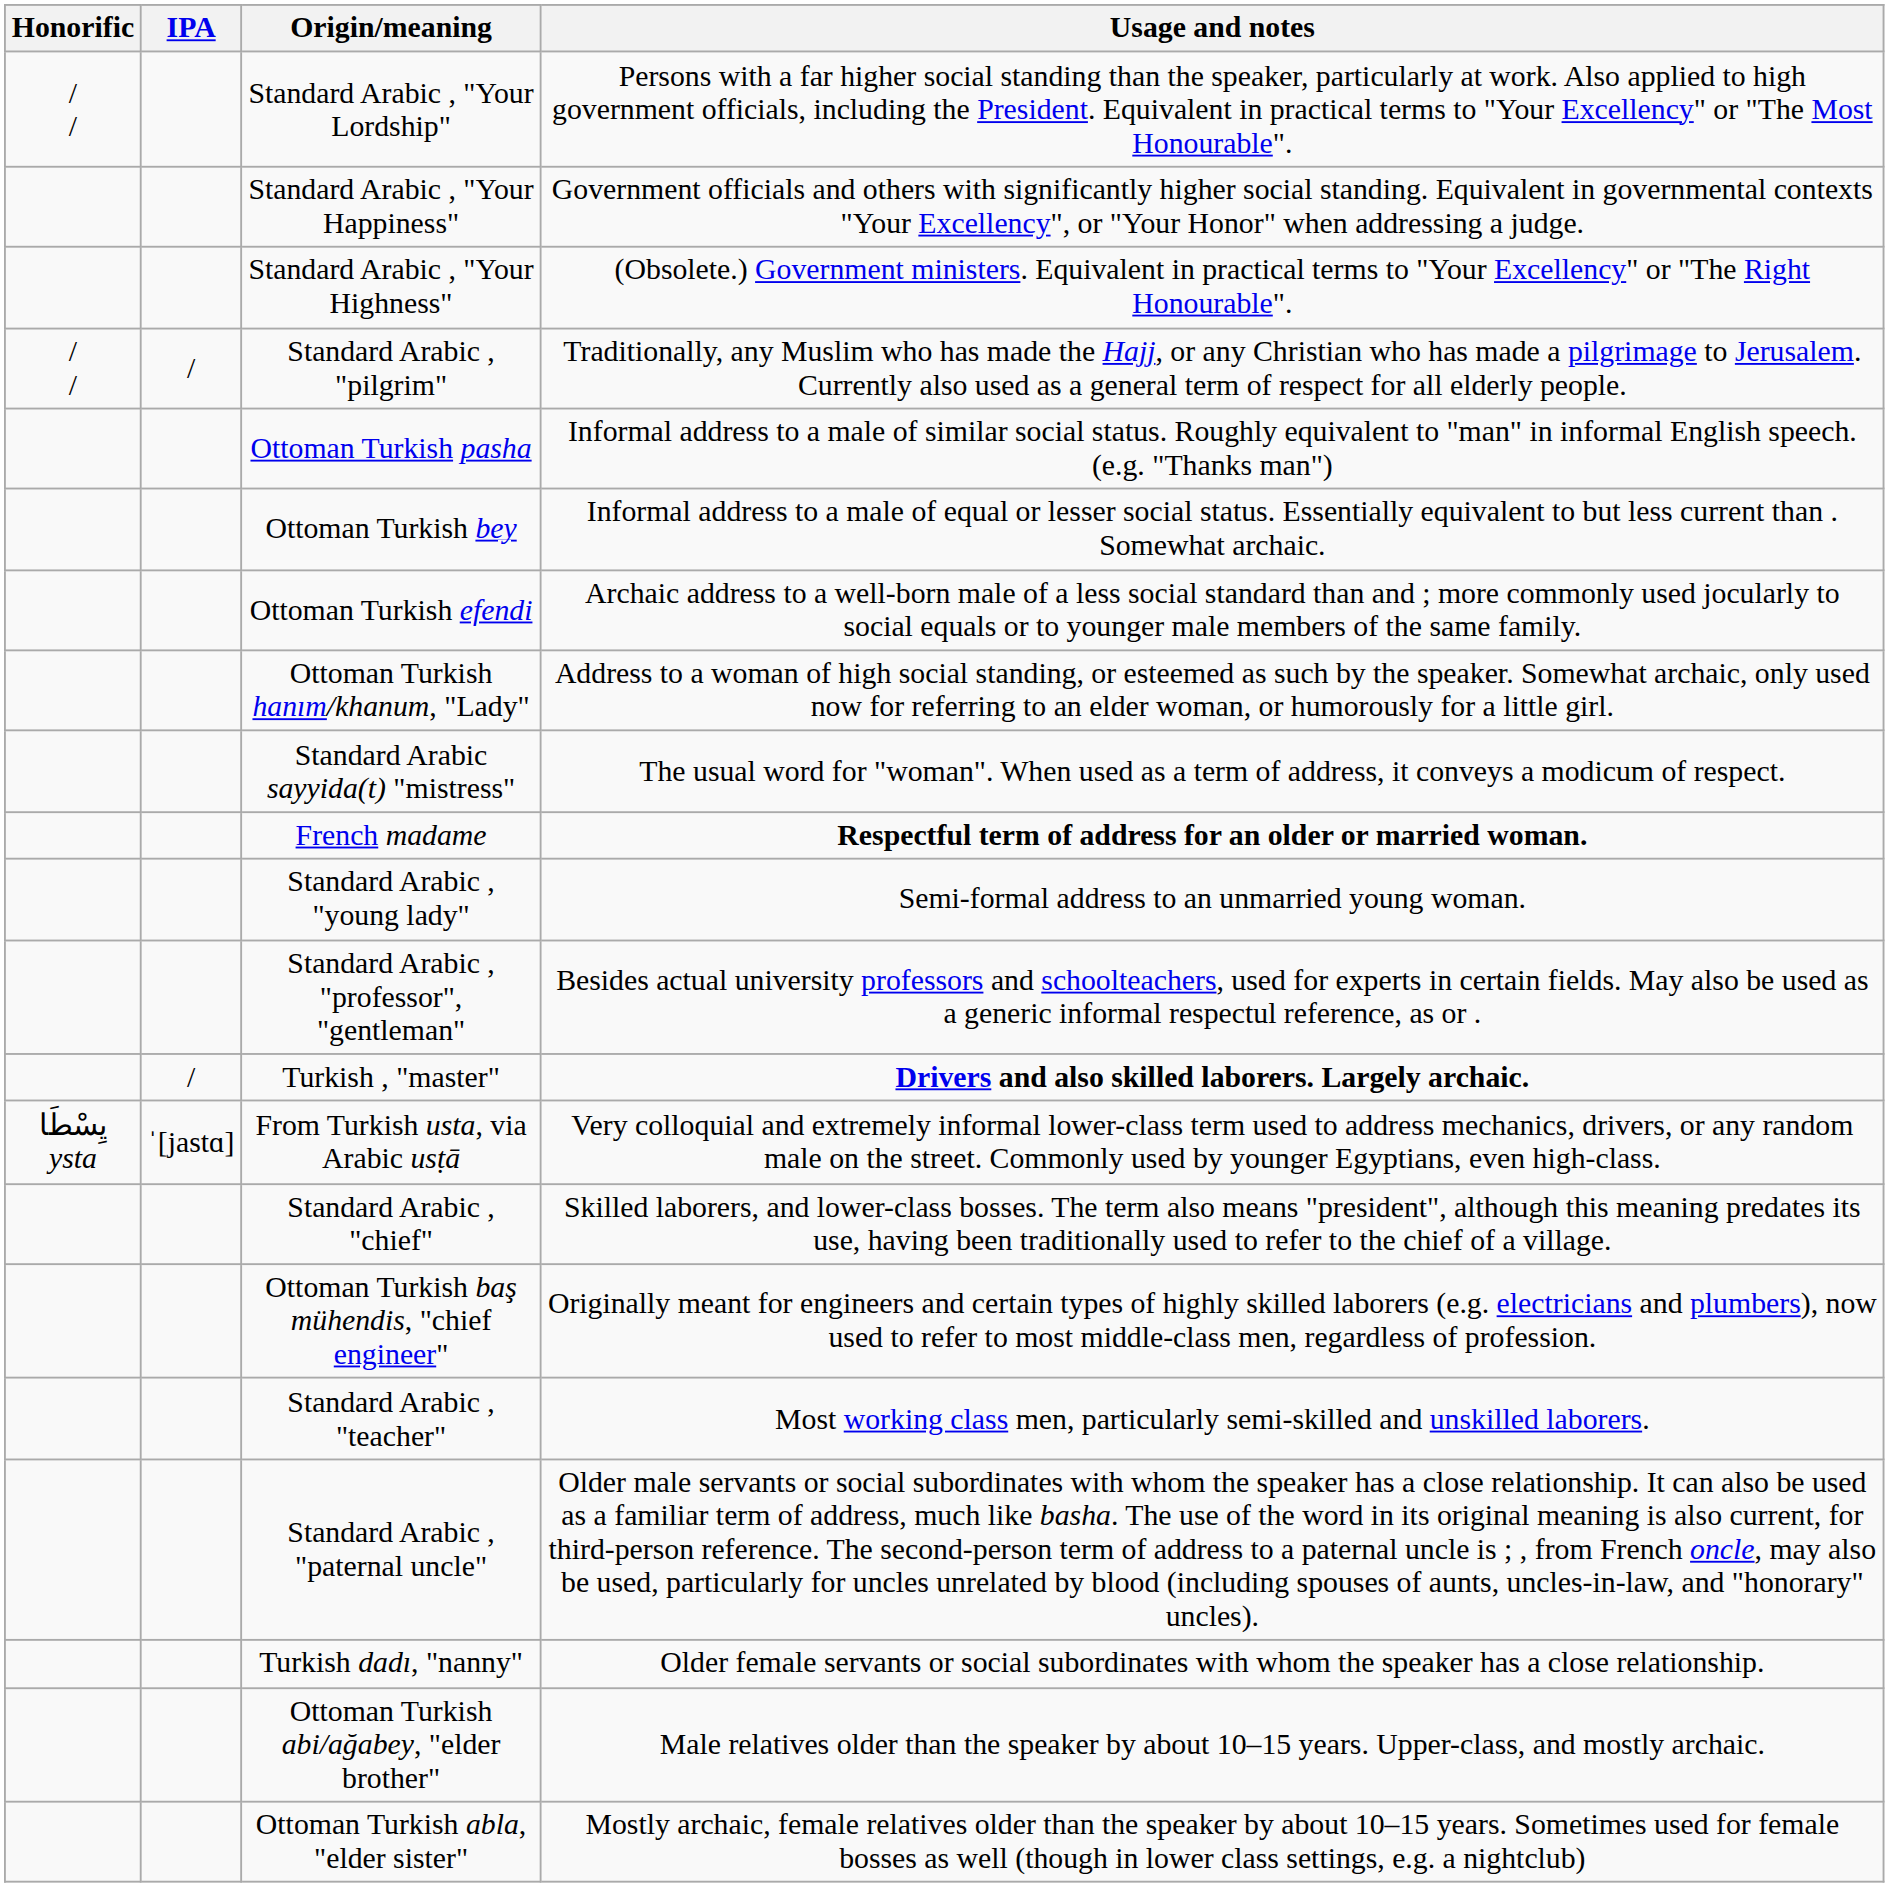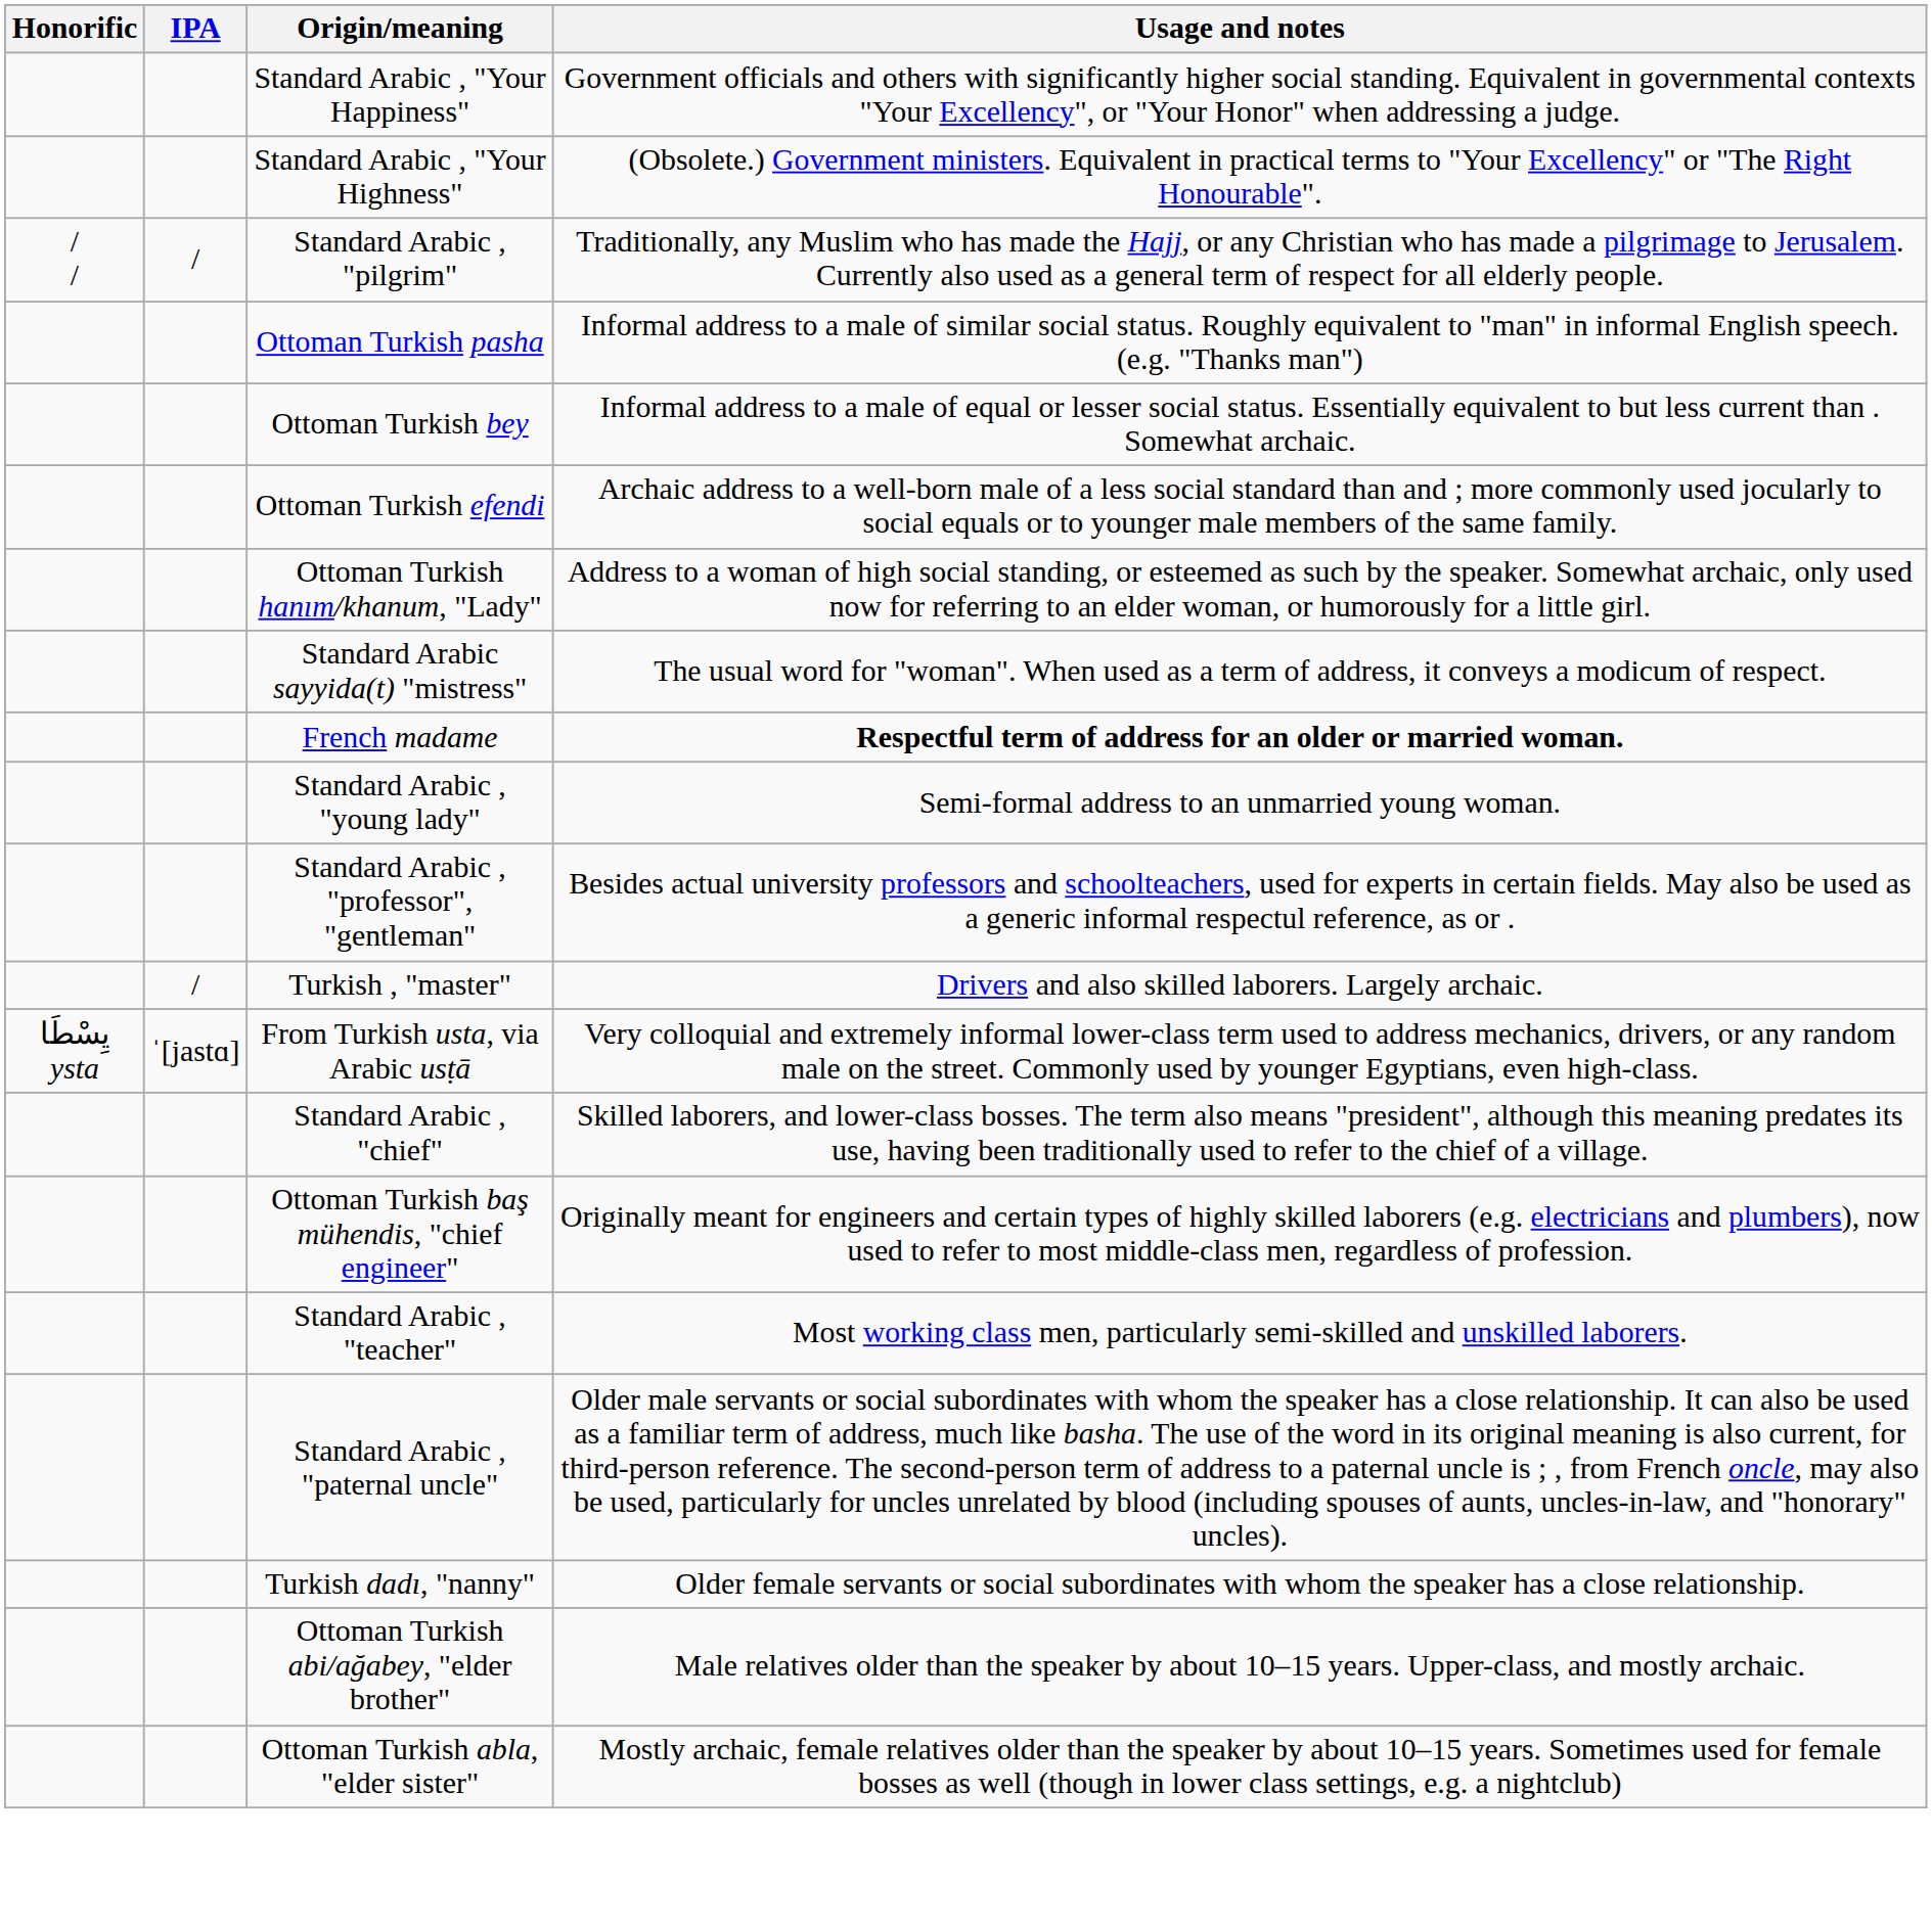 <table class="wikitable" style="text-align:center; width:80%;">
 <tr>
 <th scope="col">Honorific</th>
 <th scope="col"><a href='#'>IPA</a></th>
 <th scope="col">Origin/meaning</th>
 <th scope="col">Usage and notes</th>
-</tr>
-<tr>
-<td>/<br>/</td>
-<td></td>
-<td>Standard Arabic <em></em>, "Your Lordship"</td>
-<td>Persons with a far higher social standing than the speaker, particularly at work. Also applied to high government officials, including the <a href='#'>President</a>. Equivalent in practical terms to "Your <a href='#'>Excellency</a>" or "The <a href='#'>Most Honourable</a>".</td>
 </tr>
 <tr>
 <td><br></td>
 <td></td>
 <td>Standard Arabic <em></em>, "Your Happiness"</td>
 <td>Government officials and others with significantly higher social standing. Equivalent in governmental contexts "Your <a href='#'>Excellency</a>", or "Your Honor" when addressing a judge.</td>
 </tr>
 <tr>
 <td><br></td>
 <td></td>
 <td>Standard Arabic <em></em>, "Your Highness"</td>
 <td>(Obsolete.) <a href='#'>Government ministers</a>. Equivalent in practical terms to "Your <a href='#'>Excellency</a>" or "The <a href='#'>Right Honourable</a>".</td>
 </tr>
 <tr>
 <td>/<br>/</td>
 <td>/</td>
 <td>Standard Arabic <a href='#'></a>, "pilgrim"</td>
 <td>Traditionally, any Muslim who has made the <em><a href='#'>Hajj</a></em>, or any Christian who has made a <a href='#'>pilgrimage</a> to <a href='#'>Jerusalem</a>. Currently also used as a general term of respect for all elderly people.</td>
 </tr>
 <tr>
 <td><br></td>
 <td></td>
 <td><a href='#'>Ottoman Turkish</a> <em><a href='#'>pasha</a></em></td>
 <td>Informal address to a male of similar social status. Roughly equivalent to "man" in informal English speech. (e.g. "Thanks man")</td>
 </tr>
 <tr>
 <td><br></td>
 <td></td>
 <td>Ottoman Turkish <em><a href='#'>bey</a></em></td>
 <td>Informal address to a male of equal or lesser social status. Essentially equivalent to but less current than <em></em>. Somewhat archaic.</td>
 </tr>
 <tr>
 <td><br></td>
 <td></td>
 <td>Ottoman Turkish <em><a href='#'>efendi</a></em></td>
 <td>Archaic address to a well-born male of a less social standard than <em></em> and <em></em>; more commonly used jocularly to social equals or to younger male members of the same family.</td>
 </tr>
 <tr>
 <td><br></td>
 <td></td>
 <td>Ottoman Turkish <em><a href='#'>hanım</a>/khanum</em>, "Lady"</td>
 <td>Address to a woman of high social standing, or esteemed as such by the speaker. Somewhat archaic, only used now for referring to an elder woman, or humorously for a little girl.</td>
 </tr>
 <tr>
 <td><br></td>
 <td></td>
 <td>Standard Arabic <em>sayyida(t)</em> "mistress"</td>
 <td>The usual word for "woman". When used as a term of address, it conveys a modicum of respect.</td>
 </tr>
 <tr>
 <td><br></td>
 <td></td>
 <td><a href='#'>French</a> <em>madame</em></td>
 <td><strong>Respectful term of address for an older or married woman.</strong></td>
 </tr>
 <tr>
 <td><br></td>
 <td></td>
 <td>Standard Arabic <em></em>, "young lady"</td>
 <td>Semi-formal address to an unmarried young woman.</td>
 </tr>
 <tr>
 <td><br></td>
 <td></td>
 <td>Standard Arabic <em></em>, "professor", "gentleman"</td>
 <td>Besides actual university <a href='#'>professors</a> and <a href='#'>schoolteachers</a>, used for experts in certain fields. May also be used as a generic informal respectul reference, as <em></em> or <em></em>.</td>
 </tr>
 <tr>
 <td><br></td>
 <td>/</td>
 <td>Turkish <em></em>, "master"</td>
-<td><strong><a href='#'>Drivers</a> and also skilled laborers. Largely archaic.</strong></td>
+<td><a href='#'>Drivers</a> and also skilled laborers. Largely archaic.</td>
 </tr>
 <tr>
 <td>يِسْطَا<br><em>ysta</em></td>
 <td>ˈ[jastɑ]</td>
 <td>From Turkish <em>usta</em>, via Arabic <em>usṭā</em></td>
 <td>Very colloquial and extremely informal lower-class term used to address mechanics, drivers, or any random male on the street. Commonly used by younger Egyptians, even high-class.</td>
 </tr>
 <tr>
 <td><br></td>
 <td></td>
 <td>Standard Arabic <em></em>, "chief"</td>
 <td>Skilled laborers, and lower-class bosses. The term also means "president", although this meaning predates its use, having been traditionally used to refer to the chief of a village.</td>
 </tr>
 <tr>
 <td><br></td>
 <td></td>
 <td>Ottoman Turkish <em>baş mühendis</em>, "chief <a href='#'>engineer</a>"</td>
 <td>Originally meant for engineers and certain types of highly skilled laborers (e.g. <a href='#'>electricians</a> and <a href='#'>plumbers</a>), now used to refer to most middle-class men, regardless of profession.</td>
 </tr>
 <tr>
 <td><br></td>
 <td></td>
 <td>Standard Arabic <em></em>, "teacher"</td>
 <td>Most <a href='#'>working class</a> men, particularly semi-skilled and <a href='#'>unskilled laborers</a>.</td>
 </tr>
 <tr>
 <td><br></td>
 <td></td>
 <td>Standard Arabic <em></em>, "paternal uncle"</td>
 <td>Older male servants or social subordinates with whom the speaker has a close relationship. It can also be used as a familiar term of address, much like <em>basha</em>. The use of the word in its original meaning is also current, for third-person reference. The second-person term of address to a paternal uncle is <em></em> ; <em></em> , from French <em><a href='#'>oncle</a></em>, may also be used, particularly for uncles unrelated by blood (including spouses of aunts, uncles-in-law, and "honorary" uncles).</td>
 </tr>
 <tr>
 <td><br></td>
 <td></td>
 <td>Turkish <em>dadı</em>, "nanny"</td>
 <td>Older female servants or social subordinates with whom the speaker has a close relationship.</td>
 </tr>
 <tr>
 <td><br></td>
 <td></td>
 <td>Ottoman Turkish <em>abi/ağabey</em>, "elder brother"</td>
 <td>Male relatives older than the speaker by about 10–15 years. Upper-class, and mostly archaic.</td>
 </tr>
 <tr>
 <td><br></td>
 <td></td>
 <td>Ottoman Turkish <em>abla</em>, "elder sister"</td>
 <td>Mostly archaic, female relatives older than the speaker by about 10–15 years. Sometimes used for female bosses as well (though in lower class settings, e.g. a nightclub)</td>
 </tr>
 </table>
